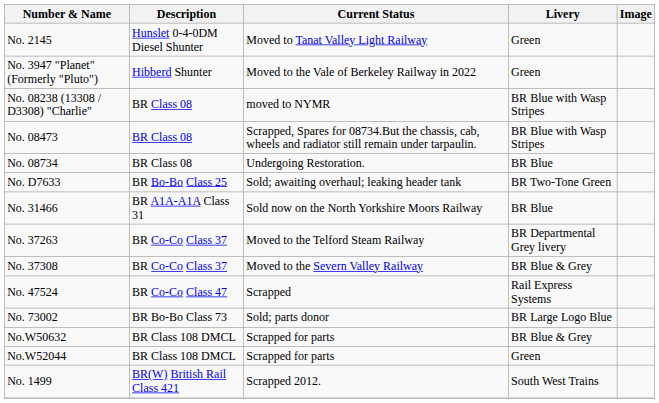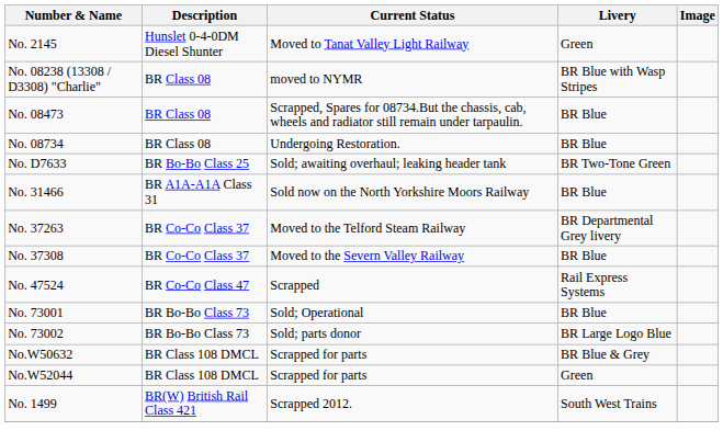 <table class="wikitable">
 <tr>
 <th>Number & Name</th>
 <th>Description</th>
 <th>Current Status</th>
 <th>Livery</th>
 <th>Image</th>
 </tr>
 <tr>
 <td>No. 2145</td>
 <td><a href='#'>Hunslet</a> 0-4-0DM Diesel Shunter</td>
 <td>Moved to <a href='#'>Tanat Valley Light Railway</a></td>
 <td>Green</td>
 <td></td>
 </tr>
 <tr>
-<td>No. 3947 "Planet" (Formerly "Pluto")</td>
-<td><a href='#'>Hibberd</a>  Shunter</td>
-<td>Moved to the Vale of Berkeley Railway in 2022</td>
-<td>Green</td>
-<td></td>
-</tr>
-<tr>
 <td>No. 08238 (13308 / D3308) "Charlie"</td>
 <td>BR  <a href='#'>Class 08</a></td>
 <td>moved to NYMR</td>
 <td>BR Blue with Wasp Stripes</td>
 <td></td>
 </tr>
 <tr>
 <td>No. 08473</td>
 <td><a href='#'>BR Class 08</a></td>
 <td>Scrapped, Spares for 08734.But the chassis, cab, wheels and radiator still remain under tarpaulin.</td>
-<td>BR Blue with Wasp Stripes</td>
+<td>BR Blue</td>
 <td></td>
 </tr>
 <tr>
 <td>No. 08734</td>
 <td>BR Class 08</td>
 <td>Undergoing Restoration.</td>
 <td>BR Blue</td>
 <td></td>
 </tr>
 <tr>
 <td>No. D7633</td>
 <td>BR <a href='#'>Bo-Bo</a> <a href='#'>Class 25</a></td>
 <td>Sold; awaiting overhaul; leaking header tank</td>
 <td>BR Two-Tone Green</td>
 <td></td>
 </tr>
 <tr>
 <td>No. 31466</td>
 <td>BR <a href='#'>A1A-A1A</a> Class 31</td>
 <td>Sold  now on the North Yorkshire Moors Railway</td>
 <td>BR Blue</td>
 <td></td>
 </tr>
 <tr>
 <td>No. 37263</td>
 <td>BR <a href='#'>Co-Co</a> <a href='#'>Class 37</a></td>
 <td>Moved to the Telford Steam Railway</td>
 <td>BR Departmental Grey livery</td>
 <td></td>
 </tr>
 <tr>
 <td>No. 37308</td>
 <td>BR <a href='#'>Co-Co</a> <a href='#'>Class 37</a></td>
 <td>Moved to the <a href='#'>Severn Valley Railway</a></td>
-<td>BR Blue & Grey</td>
+<td>BR Blue</td>
 <td></td>
 </tr>
 <tr>
 <td>No. 47524</td>
 <td>BR <a href='#'>Co-Co</a> <a href='#'>Class 47</a></td>
 <td>Scrapped</td>
 <td>Rail Express Systems</td>
+<td></td>
+</tr>
+<tr>
+<td>No. 73001</td>
+<td>BR Bo-Bo <a href='#'>Class 73</a></td>
+<td>Sold; Operational</td>
+<td>BR Blue</td>
 <td></td>
 </tr>
 <tr>
 <td>No. 73002</td>
 <td>BR Bo-Bo Class 73</td>
 <td>Sold; parts donor</td>
 <td>BR Large Logo Blue</td>
 <td></td>
 </tr>
 <tr>
 <td>No.W50632</td>
 <td>BR Class 108 DMCL</td>
 <td>Scrapped for parts</td>
 <td>BR Blue & Grey</td>
 <td></td>
 </tr>
 <tr>
 <td>No.W52044</td>
 <td>BR Class 108 DMCL</td>
 <td>Scrapped for parts</td>
 <td>Green</td>
 <td></td>
 </tr>
 <tr>
 <td>No. 1499</td>
 <td><a href='#'>BR(W)</a> <a href='#'>British Rail Class 421</a></td>
 <td>Scrapped 2012.</td>
 <td>South West Trains</td>
 <td></td>
 </tr>
 <tr>
 </tr>
 </table>
